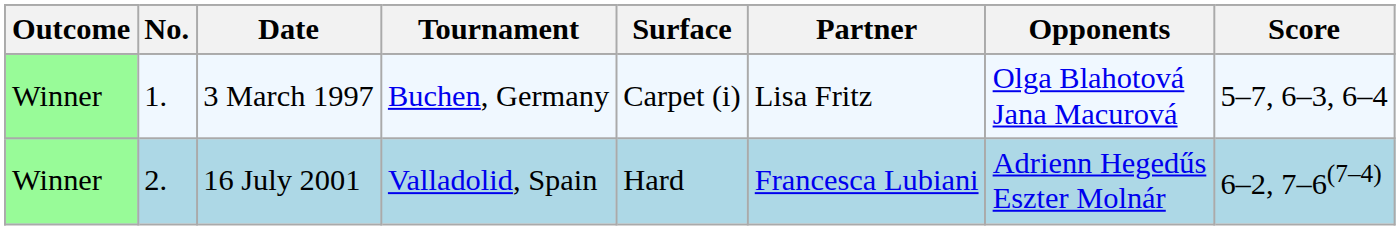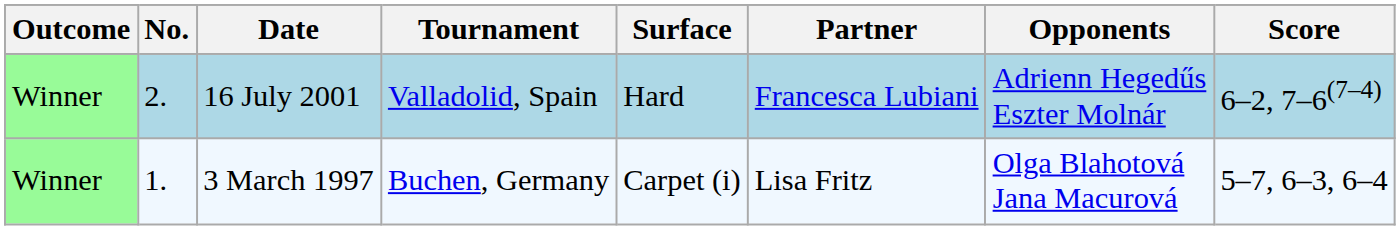 <table class="sortable wikitable" style=font-size:97%>
 <tr>
 <th>Outcome</th>
 <th>No.</th>
 <th>Date</th>
 <th>Tournament</th>
 <th>Surface</th>
 <th>Partner</th>
 <th>Opponents</th>
 <th>Score</th>
 </tr>
+<tr style="background:lightblue;">
+<td style="background:#98fb98;">Winner</td>
+<td>2.</td>
+<td>16 July 2001</td>
+<td><a href='#'>Valladolid</a>, Spain</td>
+<td>Hard</td>
+<td> <a href='#'>Francesca Lubiani</a></td>
+<td> <a href='#'>Adrienn Hegedűs</a> <br>  <a href='#'>Eszter Molnár</a></td>
+<td>6–2, 7–6<sup>(7–4)</sup></td>
+</tr>
 <tr style="background:#f0f8ff;">
 <td style="background:#98fb98;">Winner</td>
 <td>1.</td>
 <td>3 March 1997</td>
 <td><a href='#'>Buchen</a>, Germany</td>
 <td>Carpet (i)</td>
 <td> Lisa Fritz</td>
 <td> <a href='#'>Olga Blahotová</a> <br>  <a href='#'>Jana Macurová</a></td>
 <td>5–7, 6–3, 6–4</td>
 </tr>
-<tr style="background:lightblue;">
-<td style="background:#98fb98;">Winner</td>
-<td>2.</td>
-<td>16 July 2001</td>
-<td><a href='#'>Valladolid</a>, Spain</td>
-<td>Hard</td>
-<td> <a href='#'>Francesca Lubiani</a></td>
-<td> <a href='#'>Adrienn Hegedűs</a> <br>  <a href='#'>Eszter Molnár</a></td>
-<td>6–2, 7–6<sup>(7–4)</sup></td>
-</tr>
 </table>
